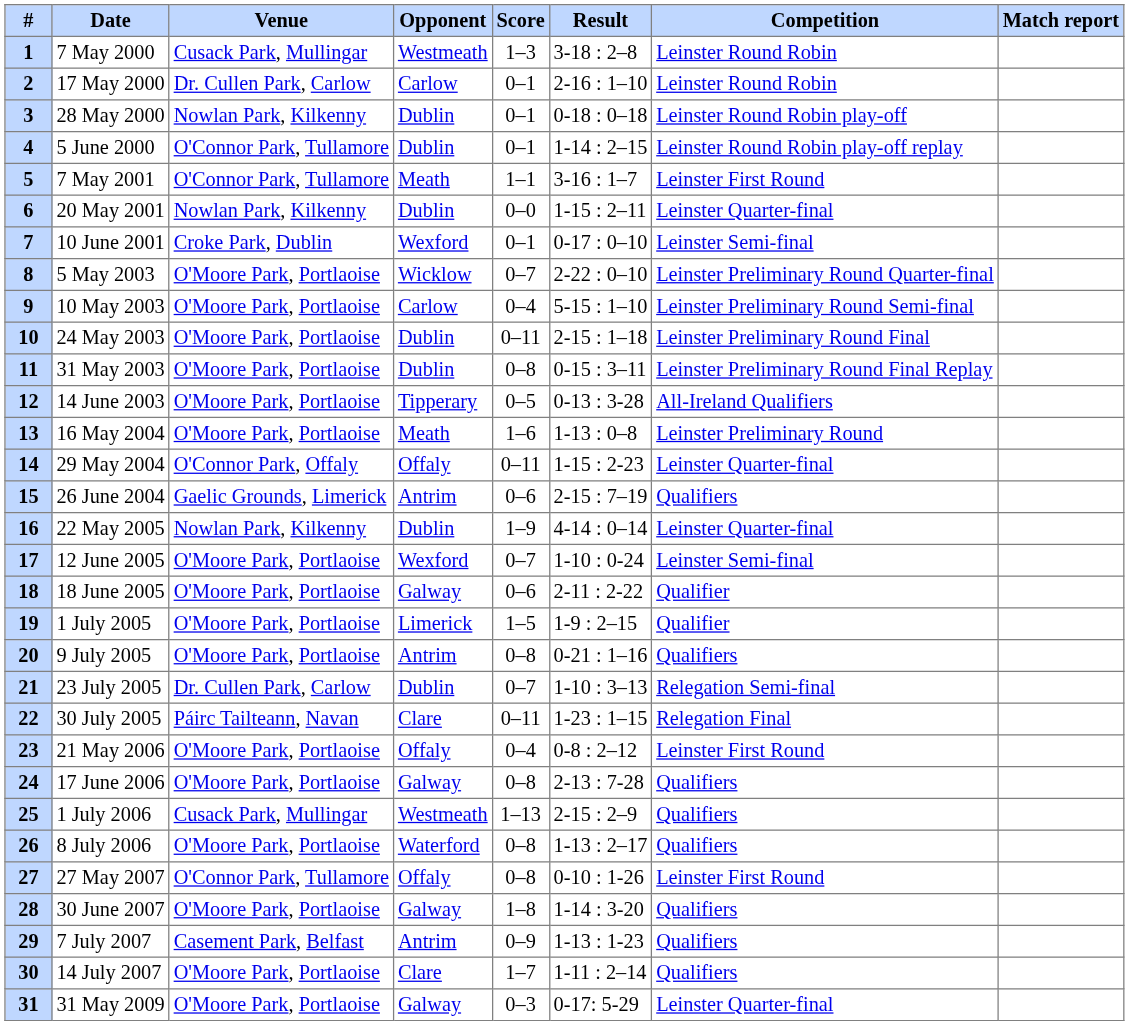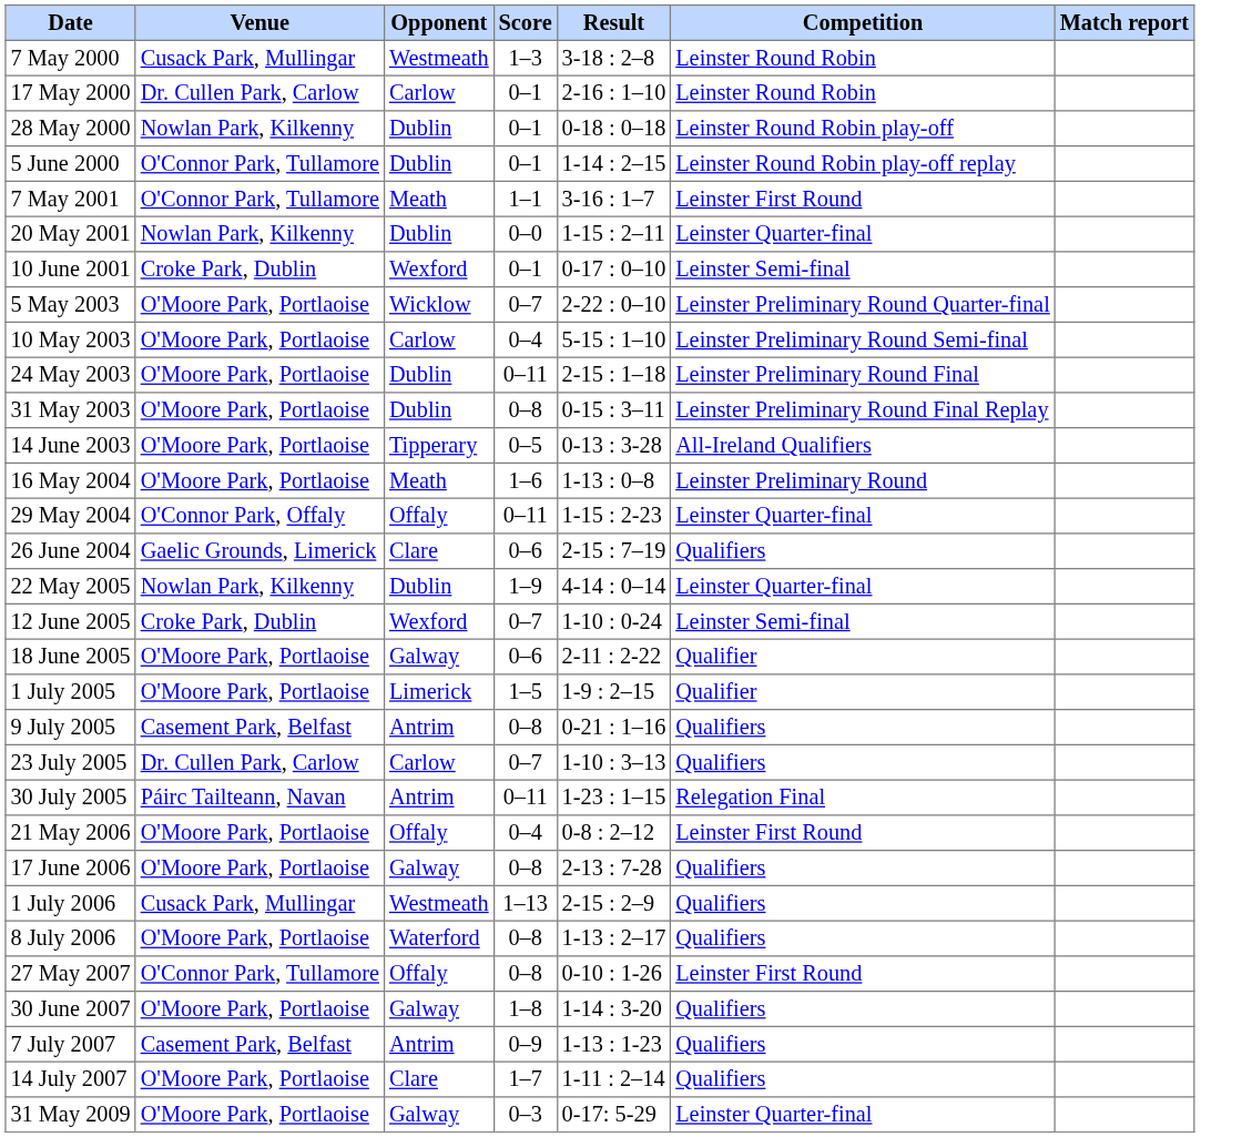 <table border=1 cellpadding=3 style="margin-left:1em; color: black; border-collapse: collapse;">
 <tr align="center" bgcolor="BFD7FF">
-<th width=30 style="text-align: center;">#</th>
 <th>Date</th>
 <th>Venue</th>
 <th>Opponent</th>
 <th>Score</th>
 <th>Result</th>
 <th>Competition</th>
 <th>Match report</th>
 </tr>
 <tr>
-<td style="text-align: center;" bgcolor="BFD7FF"><strong>1</strong></td>
 <td>7 May 2000</td>
 <td><a href='#'>Cusack Park</a>, <a href='#'>Mullingar</a></td>
 <td><a href='#'>Westmeath</a></td>
 <td style="text-align: center;">1–3</td>
 <td>3-18 : 2–8</td>
 <td><a href='#'>Leinster Round Robin</a></td>
 <td></td>
 </tr>
 <tr>
-<td style="text-align: center;" bgcolor="BFD7FF"><strong>2</strong></td>
 <td>17 May 2000</td>
 <td><a href='#'>Dr. Cullen Park</a>, <a href='#'>Carlow</a></td>
 <td><a href='#'>Carlow</a></td>
 <td style="text-align: center;">0–1</td>
 <td>2-16 : 1–10</td>
 <td><a href='#'>Leinster Round Robin</a></td>
 <td></td>
 </tr>
 <tr>
-<td style="text-align: center;" bgcolor="BFD7FF"><strong>3</strong></td>
 <td>28 May 2000</td>
 <td><a href='#'>Nowlan Park</a>, <a href='#'>Kilkenny</a></td>
 <td><a href='#'>Dublin</a></td>
 <td style="text-align: center;">0–1</td>
 <td>0-18 : 0–18</td>
 <td><a href='#'>Leinster Round Robin play-off</a></td>
 <td></td>
 </tr>
 <tr>
-<td style="text-align: center;" bgcolor="BFD7FF"><strong>4</strong></td>
 <td>5 June 2000</td>
 <td><a href='#'>O'Connor Park</a>, <a href='#'>Tullamore</a></td>
 <td><a href='#'>Dublin</a></td>
 <td style="text-align: center;">0–1</td>
 <td>1-14 : 2–15</td>
 <td><a href='#'>Leinster Round Robin play-off replay</a></td>
 <td></td>
 </tr>
 <tr>
-<td style="text-align: center;" bgcolor="BFD7FF"><strong>5</strong></td>
 <td>7 May 2001</td>
 <td><a href='#'>O'Connor Park</a>, <a href='#'>Tullamore</a></td>
 <td><a href='#'>Meath</a></td>
 <td style="text-align: center;">1–1</td>
 <td>3-16 : 1–7</td>
 <td><a href='#'>Leinster First Round</a></td>
 <td></td>
 </tr>
 <tr>
-<td style="text-align: center;" bgcolor="BFD7FF"><strong>6</strong></td>
 <td>20 May 2001</td>
 <td><a href='#'>Nowlan Park</a>, <a href='#'>Kilkenny</a></td>
 <td><a href='#'>Dublin</a></td>
 <td style="text-align: center;">0–0</td>
 <td>1-15 : 2–11</td>
 <td><a href='#'>Leinster Quarter-final</a></td>
 <td></td>
 </tr>
 <tr>
-<td style="text-align: center;" bgcolor="BFD7FF"><strong>7</strong></td>
 <td>10 June 2001</td>
 <td><a href='#'>Croke Park</a>, <a href='#'>Dublin</a></td>
 <td><a href='#'>Wexford</a></td>
 <td style="text-align: center;">0–1</td>
 <td>0-17 : 0–10</td>
 <td><a href='#'>Leinster Semi-final</a></td>
 <td></td>
 </tr>
 <tr>
-<td style="text-align: center;" bgcolor="BFD7FF"><strong>8</strong></td>
 <td>5 May 2003</td>
 <td><a href='#'>O'Moore Park</a>, <a href='#'>Portlaoise</a></td>
 <td><a href='#'>Wicklow</a></td>
 <td style="text-align: center;">0–7</td>
 <td>2-22 : 0–10</td>
 <td><a href='#'>Leinster Preliminary Round Quarter-final</a></td>
 <td></td>
 </tr>
 <tr>
-<td style="text-align: center;" bgcolor="BFD7FF"><strong>9</strong></td>
 <td>10 May 2003</td>
 <td><a href='#'>O'Moore Park</a>, <a href='#'>Portlaoise</a></td>
 <td><a href='#'>Carlow</a></td>
 <td style="text-align: center;">0–4</td>
 <td>5-15 : 1–10</td>
 <td><a href='#'>Leinster Preliminary Round Semi-final</a></td>
 <td></td>
 </tr>
 <tr>
-<td style="text-align: center;" bgcolor="BFD7FF"><strong>10</strong></td>
 <td>24 May 2003</td>
 <td><a href='#'>O'Moore Park</a>, <a href='#'>Portlaoise</a></td>
 <td><a href='#'>Dublin</a></td>
 <td style="text-align: center;">0–11</td>
 <td>2-15 : 1–18</td>
 <td><a href='#'>Leinster Preliminary Round Final</a></td>
 <td></td>
 </tr>
 <tr>
-<td style="text-align: center;" bgcolor="BFD7FF"><strong>11</strong></td>
 <td>31 May 2003</td>
 <td><a href='#'>O'Moore Park</a>, <a href='#'>Portlaoise</a></td>
 <td><a href='#'>Dublin</a></td>
 <td style="text-align: center;">0–8</td>
 <td>0-15 : 3–11</td>
 <td><a href='#'>Leinster Preliminary Round Final Replay</a></td>
 <td></td>
 </tr>
 <tr>
-<td style="text-align: center;" bgcolor="BFD7FF"><strong>12</strong></td>
 <td>14 June 2003</td>
 <td><a href='#'>O'Moore Park</a>, <a href='#'>Portlaoise</a></td>
 <td><a href='#'>Tipperary</a></td>
 <td style="text-align: center;">0–5</td>
 <td>0-13 : 3-28</td>
 <td><a href='#'>All-Ireland Qualifiers</a></td>
 <td></td>
 </tr>
 <tr>
-<td style="text-align: center;" bgcolor="BFD7FF"><strong>13</strong></td>
 <td>16 May 2004</td>
 <td><a href='#'>O'Moore Park</a>, <a href='#'>Portlaoise</a></td>
 <td><a href='#'>Meath</a></td>
 <td style="text-align: center;">1–6</td>
 <td>1-13 : 0–8</td>
 <td><a href='#'>Leinster Preliminary Round</a></td>
 <td></td>
 </tr>
 <tr>
-<td style="text-align: center;" bgcolor="BFD7FF"><strong>14</strong></td>
 <td>29 May 2004</td>
 <td><a href='#'>O'Connor Park</a>, <a href='#'>Offaly</a></td>
 <td><a href='#'>Offaly</a></td>
 <td style="text-align: center;">0–11</td>
 <td>1-15 : 2-23</td>
 <td><a href='#'>Leinster Quarter-final</a></td>
 <td></td>
 </tr>
 <tr>
-<td style="text-align: center;" bgcolor="BFD7FF"><strong>15</strong></td>
 <td>26 June 2004</td>
 <td><a href='#'>Gaelic Grounds</a>, <a href='#'>Limerick</a></td>
-<td><a href='#'>Antrim</a></td>
+<td><a href='#'>Clare</a></td>
 <td style="text-align: center;">0–6</td>
 <td>2-15 : 7–19</td>
 <td><a href='#'>Qualifiers</a></td>
 <td></td>
 </tr>
 <tr>
-<td style="text-align: center;" bgcolor="BFD7FF"><strong>16</strong></td>
 <td>22 May 2005</td>
 <td><a href='#'>Nowlan Park</a>, <a href='#'>Kilkenny</a></td>
 <td><a href='#'>Dublin</a></td>
 <td style="text-align: center;">1–9</td>
 <td>4-14 : 0–14</td>
 <td><a href='#'>Leinster Quarter-final</a></td>
 <td></td>
 </tr>
 <tr>
-<td style="text-align: center;" bgcolor="BFD7FF"><strong>17</strong></td>
 <td>12 June 2005</td>
-<td><a href='#'>O'Moore Park</a>, <a href='#'>Portlaoise</a></td>
+<td><a href='#'>Croke Park</a>, <a href='#'>Dublin</a></td>
 <td><a href='#'>Wexford</a></td>
 <td style="text-align: center;">0–7</td>
 <td>1-10 : 0-24</td>
 <td><a href='#'>Leinster Semi-final</a></td>
 <td></td>
 </tr>
 <tr>
-<td style="text-align: center;" bgcolor="BFD7FF"><strong>18</strong></td>
 <td>18 June 2005</td>
 <td><a href='#'>O'Moore Park</a>, <a href='#'>Portlaoise</a></td>
 <td><a href='#'>Galway</a></td>
 <td style="text-align: center;">0–6</td>
 <td>2-11 : 2-22</td>
 <td><a href='#'>Qualifier</a></td>
 <td></td>
 </tr>
 <tr>
-<td style="text-align: center;" bgcolor="BFD7FF"><strong>19</strong></td>
 <td>1 July 2005</td>
 <td><a href='#'>O'Moore Park</a>, <a href='#'>Portlaoise</a></td>
 <td><a href='#'>Limerick</a></td>
 <td style="text-align: center;">1–5</td>
 <td>1-9 : 2–15</td>
 <td><a href='#'>Qualifier</a></td>
 <td></td>
 </tr>
 <tr>
-<td style="text-align: center;" bgcolor="BFD7FF"><strong>20</strong></td>
 <td>9 July 2005</td>
-<td><a href='#'>O'Moore Park</a>, <a href='#'>Portlaoise</a></td>
+<td><a href='#'>Casement Park</a>, <a href='#'>Belfast</a></td>
 <td><a href='#'>Antrim</a></td>
 <td style="text-align: center;">0–8</td>
 <td>0-21 : 1–16</td>
 <td><a href='#'>Qualifiers</a></td>
 <td></td>
 </tr>
 <tr>
-<td style="text-align: center;" bgcolor="BFD7FF"><strong>21</strong></td>
 <td>23 July 2005</td>
 <td><a href='#'>Dr. Cullen Park</a>, <a href='#'>Carlow</a></td>
-<td><a href='#'>Dublin</a></td>
+<td><a href='#'>Carlow</a></td>
 <td style="text-align: center;">0–7</td>
 <td>1-10 : 3–13</td>
-<td><a href='#'>Relegation Semi-final</a></td>
+<td><a href='#'>Qualifiers</a></td>
 <td></td>
 </tr>
 <tr>
-<td style="text-align: center;" bgcolor="BFD7FF"><strong>22</strong></td>
 <td>30 July 2005</td>
 <td><a href='#'>Páirc Tailteann</a>, <a href='#'>Navan</a></td>
-<td><a href='#'>Clare</a></td>
+<td><a href='#'>Antrim</a></td>
 <td style="text-align: center;">0–11</td>
 <td>1-23 : 1–15</td>
 <td><a href='#'>Relegation Final</a></td>
 <td></td>
 </tr>
 <tr>
-<td style="text-align: center;" bgcolor="BFD7FF"><strong>23</strong></td>
 <td>21 May 2006</td>
 <td><a href='#'>O'Moore Park</a>, <a href='#'>Portlaoise</a></td>
 <td><a href='#'>Offaly</a></td>
 <td style="text-align: center;">0–4</td>
 <td>0-8 : 2–12</td>
 <td><a href='#'>Leinster First Round</a></td>
 <td></td>
 </tr>
 <tr>
-<td style="text-align: center;" bgcolor="BFD7FF"><strong>24</strong></td>
 <td>17 June 2006</td>
 <td><a href='#'>O'Moore Park</a>, <a href='#'>Portlaoise</a></td>
 <td><a href='#'>Galway</a></td>
 <td style="text-align: center;">0–8</td>
 <td>2-13 : 7-28</td>
 <td><a href='#'>Qualifiers</a></td>
 <td></td>
 </tr>
 <tr>
-<td style="text-align: center;" bgcolor="BFD7FF"><strong>25</strong></td>
 <td>1 July 2006</td>
 <td><a href='#'>Cusack Park</a>, <a href='#'>Mullingar</a></td>
 <td><a href='#'>Westmeath</a></td>
 <td style="text-align: center;">1–13</td>
 <td>2-15 : 2–9</td>
 <td><a href='#'>Qualifiers</a></td>
 <td></td>
 </tr>
 <tr>
-<td style="text-align: center;" bgcolor="BFD7FF"><strong>26</strong></td>
 <td>8 July 2006</td>
 <td><a href='#'>O'Moore Park</a>, <a href='#'>Portlaoise</a></td>
 <td><a href='#'>Waterford</a></td>
 <td style="text-align: center;">0–8</td>
 <td>1-13 : 2–17</td>
 <td><a href='#'>Qualifiers</a></td>
 <td></td>
 </tr>
 <tr>
-<td style="text-align: center;" bgcolor="BFD7FF"><strong>27</strong></td>
 <td>27 May 2007</td>
 <td><a href='#'>O'Connor Park</a>, <a href='#'>Tullamore</a></td>
 <td><a href='#'>Offaly</a></td>
 <td style="text-align: center;">0–8</td>
 <td>0-10 : 1-26</td>
 <td><a href='#'>Leinster First Round</a></td>
 <td></td>
 </tr>
 <tr>
-<td style="text-align: center;" bgcolor="BFD7FF"><strong>28</strong></td>
 <td>30 June 2007</td>
 <td><a href='#'>O'Moore Park</a>, <a href='#'>Portlaoise</a></td>
 <td><a href='#'>Galway</a></td>
 <td style="text-align: center;">1–8</td>
 <td>1-14 : 3-20</td>
 <td><a href='#'>Qualifiers</a></td>
 <td></td>
 </tr>
 <tr>
-<td style="text-align: center;" bgcolor="BFD7FF"><strong>29</strong></td>
 <td>7 July 2007</td>
 <td><a href='#'>Casement Park</a>, <a href='#'>Belfast</a></td>
 <td><a href='#'>Antrim</a></td>
 <td style="text-align: center;">0–9</td>
 <td>1-13 : 1-23</td>
 <td><a href='#'>Qualifiers</a></td>
 <td></td>
 </tr>
 <tr>
-<td style="text-align: center;" bgcolor="BFD7FF"><strong>30</strong></td>
 <td>14 July 2007</td>
 <td><a href='#'>O'Moore Park</a>, <a href='#'>Portlaoise</a></td>
 <td><a href='#'>Clare</a></td>
 <td style="text-align: center;">1–7</td>
 <td>1-11 : 2–14</td>
 <td><a href='#'>Qualifiers</a></td>
 <td></td>
 </tr>
 <tr>
-<td style="text-align: center;" bgcolor="BFD7FF"><strong>31</strong></td>
 <td>31 May 2009</td>
 <td><a href='#'>O'Moore Park</a>, <a href='#'>Portlaoise</a></td>
 <td><a href='#'>Galway</a></td>
 <td style="text-align: center;">0–3</td>
 <td>0-17: 5-29</td>
 <td><a href='#'>Leinster Quarter-final</a></td>
 <td></td>
 </tr>
 </table>
